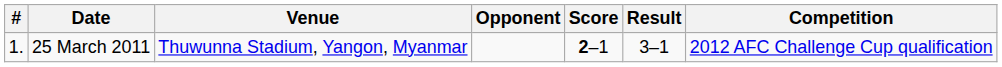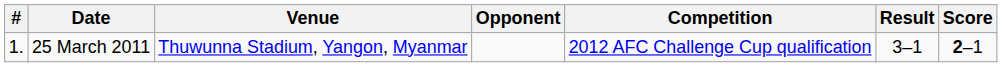 <table class="wikitable">
 <tr>
 <th>#</th>
 <th>Date</th>
 <th>Venue</th>
 <th>Opponent</th>
+<th>Competition</th>
+<th>Result</th>
 <th>Score</th>
-<th>Result</th>
-<th>Competition</th>
 </tr>
 <tr>
 <td>1.</td>
 <td>25 March 2011</td>
 <td><a href='#'>Thuwunna Stadium</a>, <a href='#'>Yangon</a>, <a href='#'>Myanmar</a></td>
 <td></td>
+<td><a href='#'>2012 AFC Challenge Cup qualification</a></td>
+<td align=center>3–1</td>
 <td align=center><strong>2</strong>–1</td>
-<td align=center>3–1</td>
-<td><a href='#'>2012 AFC Challenge Cup qualification</a></td>
 </tr>
 </table>
